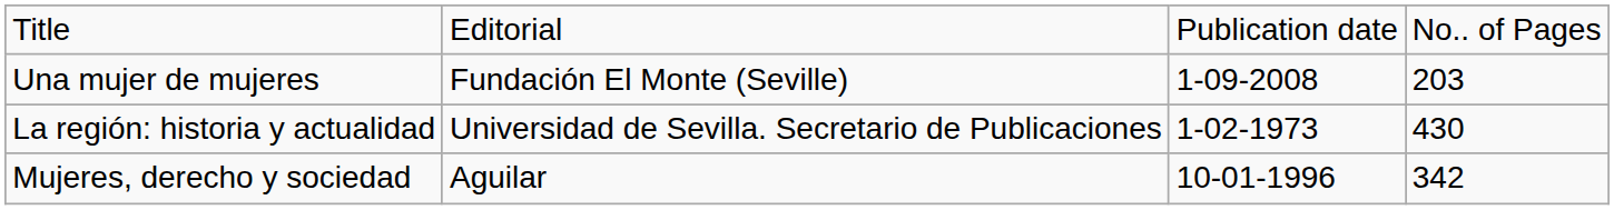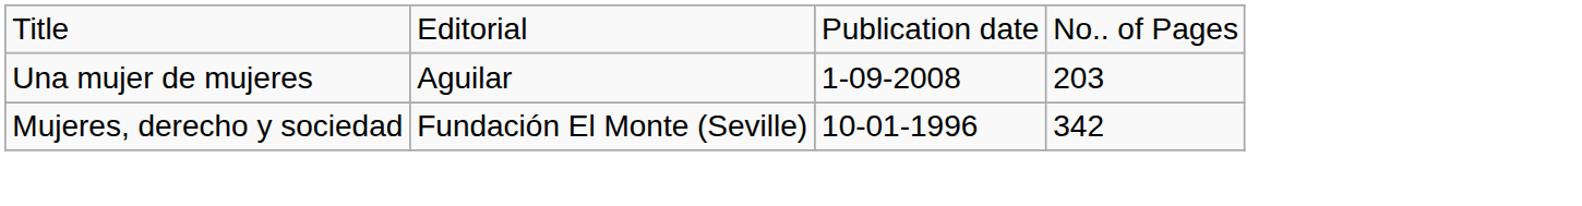 <table class="wikitable">
 <tr>
 <td>Title</td>
 <td>Editorial</td>
 <td>Publication date</td>
 <td>No.. of Pages</td>
 </tr>
 <tr>
 <td>Una mujer de mujeres</td>
-<td>Fundación El Monte (Seville)</td>
+<td>Aguilar</td>
 <td>1-09-2008</td>
 <td>203</td>
 </tr>
 <tr>
-<td>La región: historia y actualidad</td>
-<td>Universidad de Sevilla. Secretario de Publicaciones</td>
-<td>1-02-1973</td>
-<td>430</td>
-</tr>
-<tr>
 <td>Mujeres, derecho y sociedad</td>
-<td>Aguilar</td>
+<td>Fundación El Monte (Seville)</td>
 <td>10-01-1996</td>
 <td>342</td>
 </tr>
 </table>
